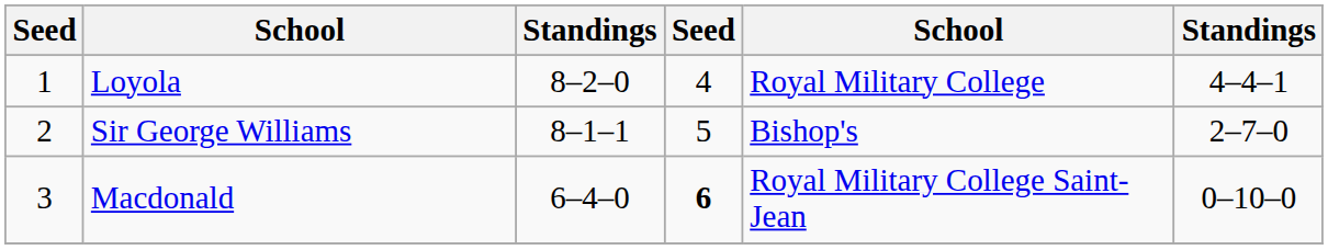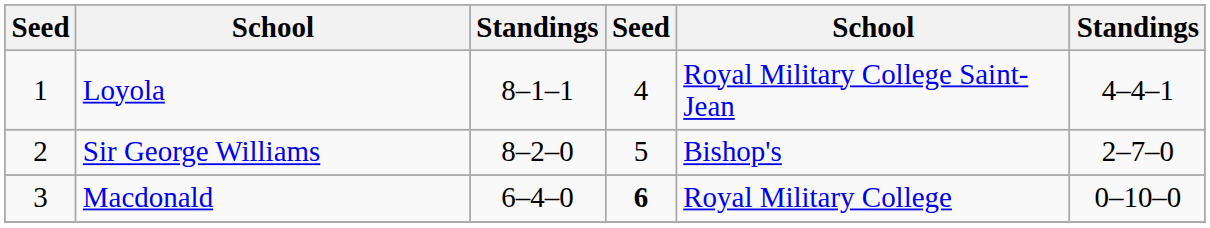 <table class="wikitable">
 <tr>
 <th>Seed</th>
 <th style="width:210px">School</th>
 <th>Standings</th>
 <th>Seed</th>
 <th style="width:210px">School</th>
 <th>Standings</th>
 </tr>
 <tr>
 <td align=center>1</td>
 <td><a href='#'>Loyola</a></td>
-<td align=center>8–2–0</td>
+<td align=center>8–1–1</td>
 <td align=center>4</td>
-<td><a href='#'>Royal Military College</a></td>
+<td><a href='#'>Royal Military College Saint-Jean</a></td>
 <td align=center>4–4–1</td>
 </tr>
 <tr>
 <td align=center>2</td>
 <td><a href='#'>Sir George Williams</a></td>
-<td align=center>8–1–1</td>
+<td align=center>8–2–0</td>
 <td align=center>5</td>
 <td><a href='#'>Bishop's</a></td>
 <td align=center>2–7–0</td>
 </tr>
 <tr>
 <td align=center>3</td>
 <td><a href='#'>Macdonald</a></td>
 <td align=center>6–4–0</td>
 <td align=center><strong>6</strong></td>
-<td><a href='#'>Royal Military College Saint-Jean</a></td>
+<td><a href='#'>Royal Military College</a></td>
 <td align=center>0–10–0</td>
 </tr>
 <tr>
 </tr>
 </table>
